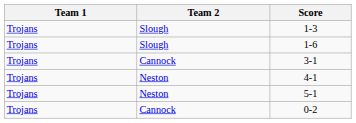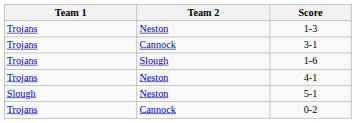 <table class="wikitable" style="font-size: 100%">
 <tr>
 <th width=200>Team 1</th>
 <th width=200>Team 2</th>
 <th width=120>Score</th>
 </tr>
 <tr>
 <td><a href='#'>Trojans</a></td>
-<td><a href='#'>Slough</a></td>
+<td><a href='#'>Neston</a></td>
 <td align=center>1-3</td>
+</tr>
+<tr>
+<td><a href='#'>Trojans</a></td>
+<td><a href='#'>Cannock</a></td>
+<td align=center>3-1</td>
 </tr>
 <tr>
 <td><a href='#'>Trojans</a></td>
 <td><a href='#'>Slough</a></td>
 <td align=center>1-6</td>
 </tr>
 <tr>
 <td><a href='#'>Trojans</a></td>
-<td><a href='#'>Cannock</a></td>
-<td align=center>3-1</td>
-</tr>
-<tr>
-<td><a href='#'>Trojans</a></td>
 <td><a href='#'>Neston</a></td>
 <td align=center>4-1</td>
 </tr>
 <tr>
-<td><a href='#'>Trojans</a></td>
+<td><a href='#'>Slough</a></td>
 <td><a href='#'>Neston</a></td>
 <td align=center>5-1</td>
 </tr>
 <tr>
 <td><a href='#'>Trojans</a></td>
 <td><a href='#'>Cannock</a></td>
 <td align=center>0-2</td>
 </tr>
 </table>
